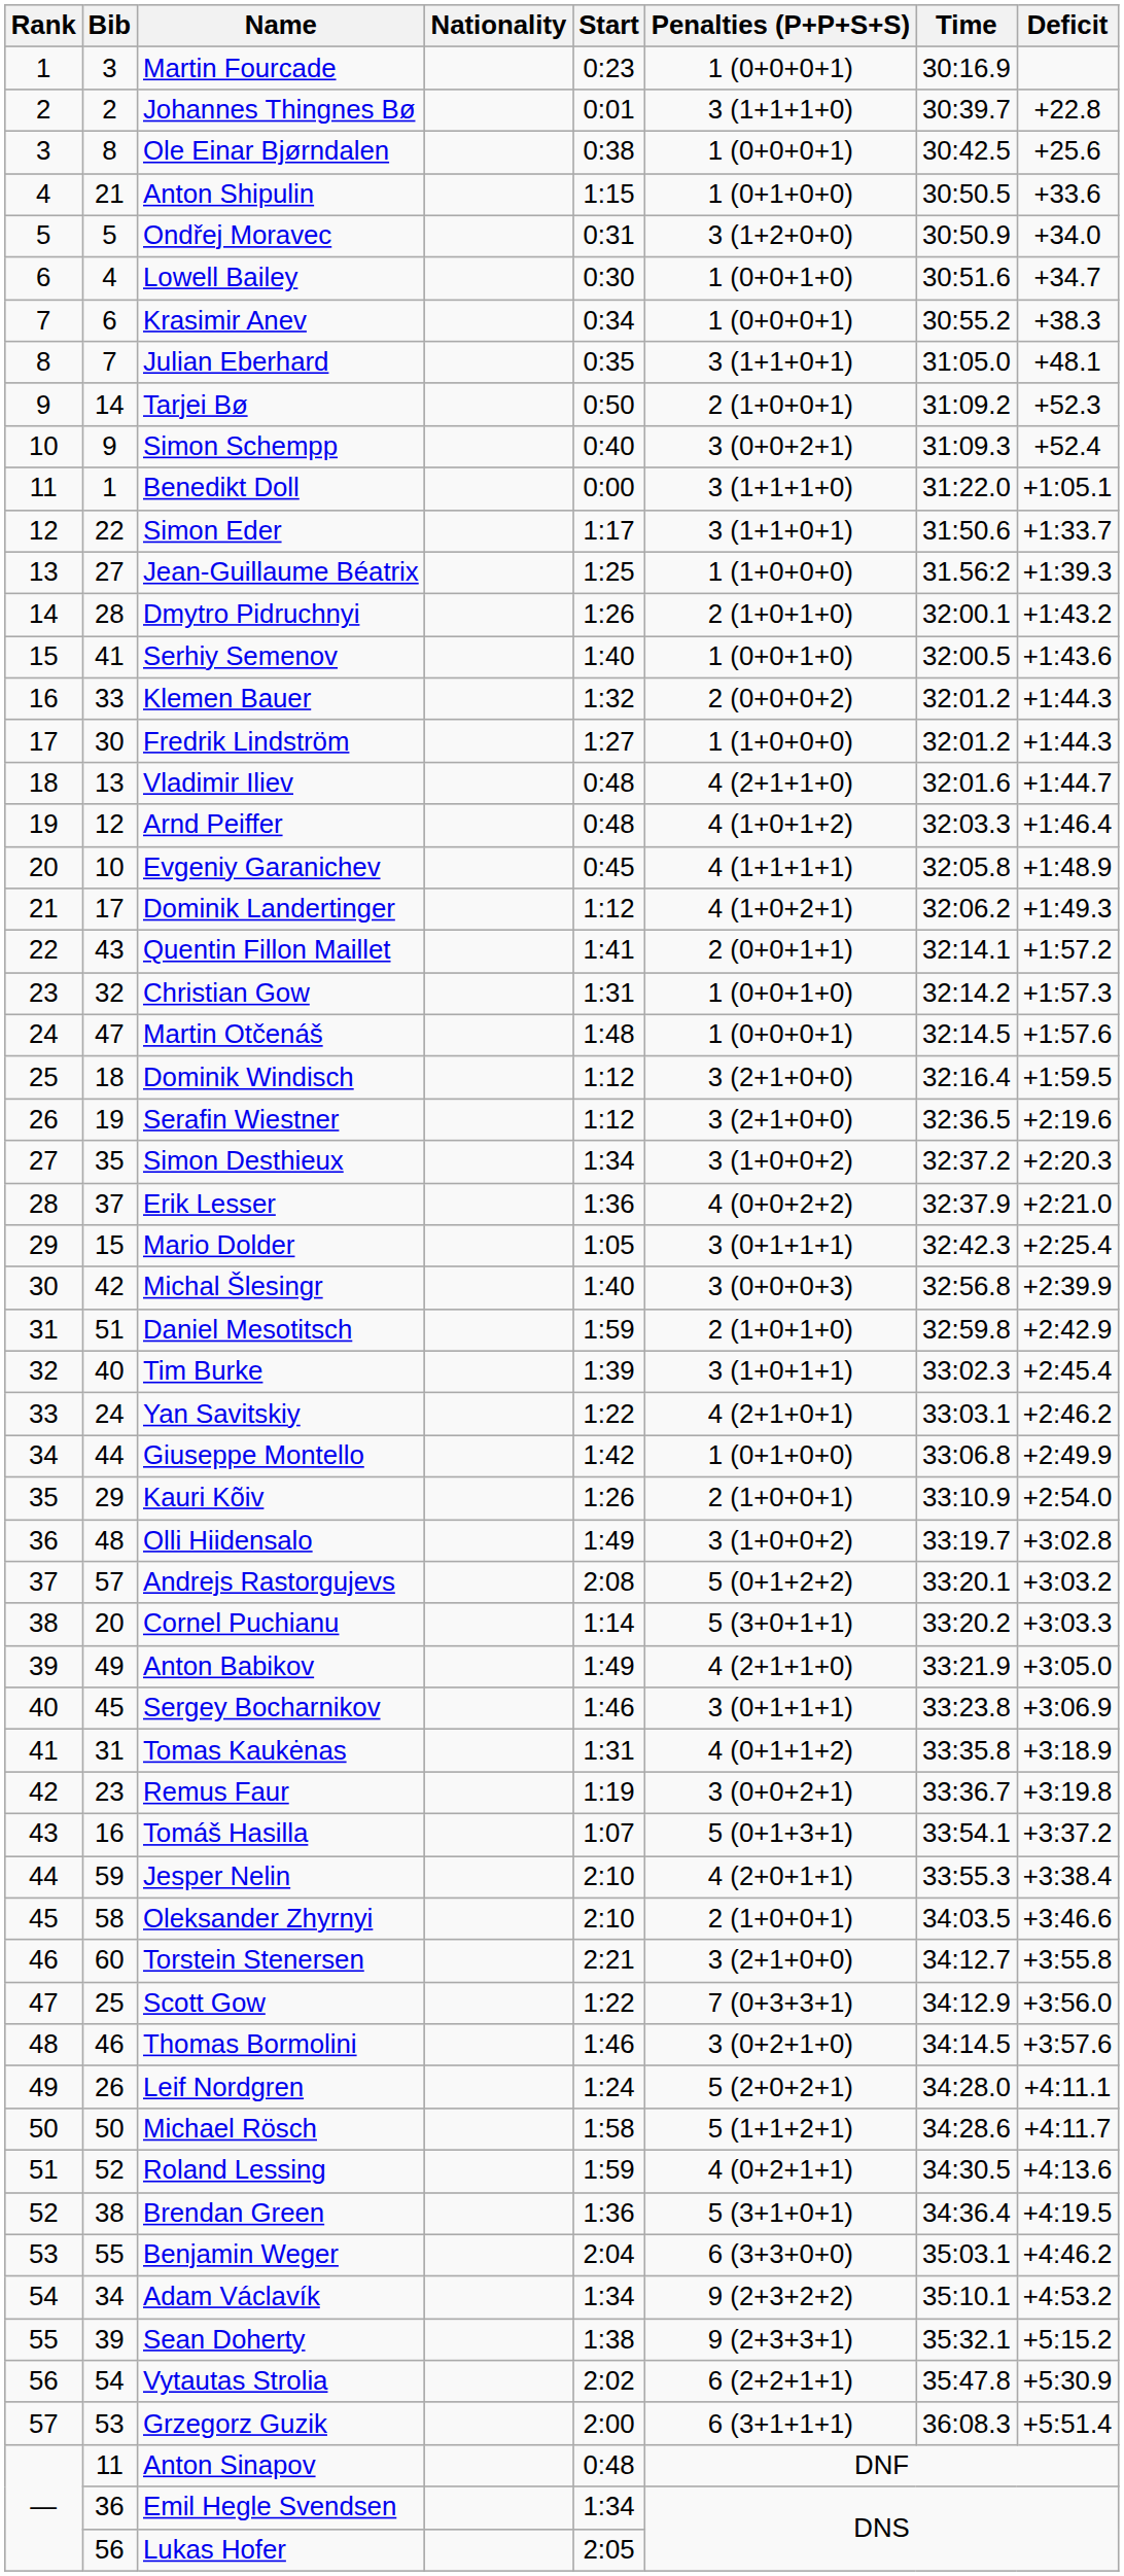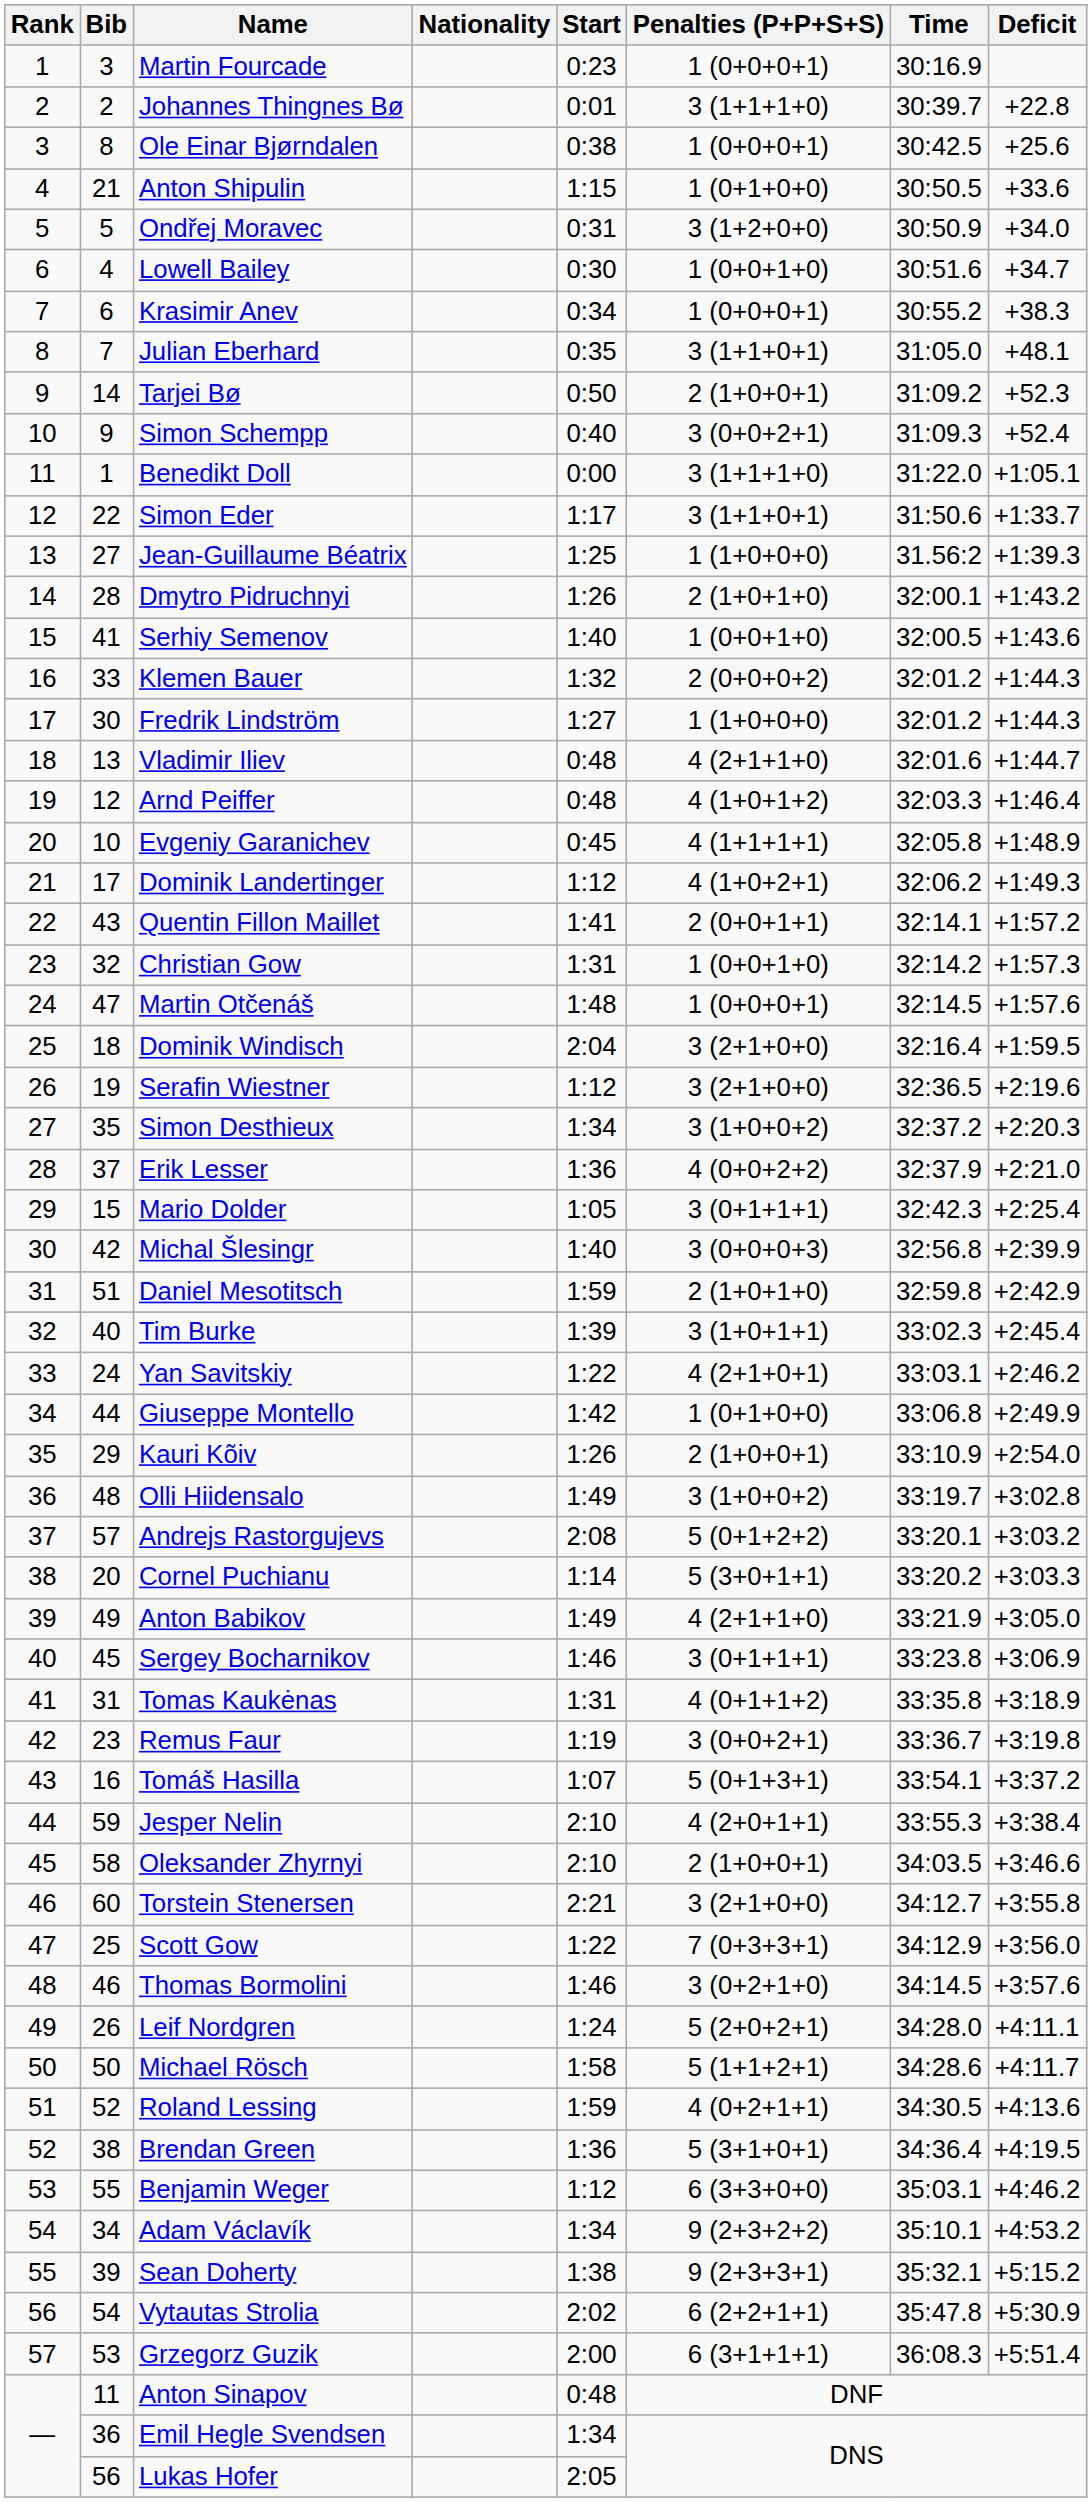 <table class="wikitable sortable" style="text-align:center">
 <tr>
 <th>Rank</th>
 <th>Bib</th>
 <th>Name</th>
 <th>Nationality</th>
 <th>Start</th>
 <th>Penalties (P+P+S+S)</th>
 <th>Time</th>
 <th>Deficit</th>
 </tr>
 <tr>
 <td>1</td>
 <td>3</td>
 <td align=left><a href='#'>Martin Fourcade</a></td>
 <td align=left></td>
 <td>0:23</td>
 <td>1 (0+0+0+1)</td>
 <td>30:16.9</td>
 <td></td>
 </tr>
 <tr>
 <td>2</td>
 <td>2</td>
 <td align=left><a href='#'>Johannes Thingnes Bø</a></td>
 <td align=left></td>
 <td>0:01</td>
 <td>3 (1+1+1+0)</td>
 <td>30:39.7</td>
 <td>+22.8</td>
 </tr>
 <tr>
 <td>3</td>
 <td>8</td>
 <td align=left><a href='#'>Ole Einar Bjørndalen</a></td>
 <td align=left></td>
 <td>0:38</td>
 <td>1 (0+0+0+1)</td>
 <td>30:42.5</td>
 <td>+25.6</td>
 </tr>
 <tr>
 <td>4</td>
 <td>21</td>
 <td align=left><a href='#'>Anton Shipulin</a></td>
 <td align=left></td>
 <td>1:15</td>
 <td>1 (0+1+0+0)</td>
 <td>30:50.5</td>
 <td>+33.6</td>
 </tr>
 <tr>
 <td>5</td>
 <td>5</td>
 <td align=left><a href='#'>Ondřej Moravec</a></td>
 <td align=left></td>
 <td>0:31</td>
 <td>3 (1+2+0+0)</td>
 <td>30:50.9</td>
 <td>+34.0</td>
 </tr>
 <tr>
 <td>6</td>
 <td>4</td>
 <td align=left><a href='#'>Lowell Bailey</a></td>
 <td align=left></td>
 <td>0:30</td>
 <td>1 (0+0+1+0)</td>
 <td>30:51.6</td>
 <td>+34.7</td>
 </tr>
 <tr>
 <td>7</td>
 <td>6</td>
 <td align=left><a href='#'>Krasimir Anev</a></td>
 <td align=left></td>
 <td>0:34</td>
 <td>1 (0+0+0+1)</td>
 <td>30:55.2</td>
 <td>+38.3</td>
 </tr>
 <tr>
 <td>8</td>
 <td>7</td>
 <td align=left><a href='#'>Julian Eberhard</a></td>
 <td align=left></td>
 <td>0:35</td>
 <td>3 (1+1+0+1)</td>
 <td>31:05.0</td>
 <td>+48.1</td>
 </tr>
 <tr>
 <td>9</td>
 <td>14</td>
 <td align=left><a href='#'>Tarjei Bø</a></td>
 <td align=left></td>
 <td>0:50</td>
 <td>2 (1+0+0+1)</td>
 <td>31:09.2</td>
 <td>+52.3</td>
 </tr>
 <tr>
 <td>10</td>
 <td>9</td>
 <td align=left><a href='#'>Simon Schempp</a></td>
 <td align=left></td>
 <td>0:40</td>
 <td>3 (0+0+2+1)</td>
 <td>31:09.3</td>
 <td>+52.4</td>
 </tr>
 <tr>
 <td>11</td>
 <td>1</td>
 <td align=left><a href='#'>Benedikt Doll</a></td>
 <td align=left></td>
 <td>0:00</td>
 <td>3 (1+1+1+0)</td>
 <td>31:22.0</td>
 <td>+1:05.1</td>
 </tr>
 <tr>
 <td>12</td>
 <td>22</td>
 <td align=left><a href='#'>Simon Eder</a></td>
 <td align=left></td>
 <td>1:17</td>
 <td>3 (1+1+0+1)</td>
 <td>31:50.6</td>
 <td>+1:33.7</td>
 </tr>
 <tr>
 <td>13</td>
 <td>27</td>
 <td align=left><a href='#'>Jean-Guillaume Béatrix</a></td>
 <td align=left></td>
 <td>1:25</td>
 <td>1 (1+0+0+0)</td>
 <td>31.56:2</td>
 <td>+1:39.3</td>
 </tr>
 <tr>
 <td>14</td>
 <td>28</td>
 <td align=left><a href='#'>Dmytro Pidruchnyi</a></td>
 <td align=left></td>
 <td>1:26</td>
 <td>2 (1+0+1+0)</td>
 <td>32:00.1</td>
 <td>+1:43.2</td>
 </tr>
 <tr>
 <td>15</td>
 <td>41</td>
 <td align=left><a href='#'>Serhiy Semenov</a></td>
 <td align=left></td>
 <td>1:40</td>
 <td>1 (0+0+1+0)</td>
 <td>32:00.5</td>
 <td>+1:43.6</td>
 </tr>
 <tr>
 <td>16</td>
 <td>33</td>
 <td align=left><a href='#'>Klemen Bauer</a></td>
 <td align=left></td>
 <td>1:32</td>
 <td>2 (0+0+0+2)</td>
 <td>32:01.2</td>
 <td>+1:44.3</td>
 </tr>
 <tr>
 <td>17</td>
 <td>30</td>
 <td align=left><a href='#'>Fredrik Lindström</a></td>
 <td align=left></td>
 <td>1:27</td>
 <td>1 (1+0+0+0)</td>
 <td>32:01.2</td>
 <td>+1:44.3</td>
 </tr>
 <tr>
 <td>18</td>
 <td>13</td>
 <td align=left><a href='#'>Vladimir Iliev</a></td>
 <td align=left></td>
 <td>0:48</td>
 <td>4 (2+1+1+0)</td>
 <td>32:01.6</td>
 <td>+1:44.7</td>
 </tr>
 <tr>
 <td>19</td>
 <td>12</td>
 <td align=left><a href='#'>Arnd Peiffer</a></td>
 <td align=left></td>
 <td>0:48</td>
 <td>4 (1+0+1+2)</td>
 <td>32:03.3</td>
 <td>+1:46.4</td>
 </tr>
 <tr>
 <td>20</td>
 <td>10</td>
 <td align=left><a href='#'>Evgeniy Garanichev</a></td>
 <td align=left></td>
 <td>0:45</td>
 <td>4 (1+1+1+1)</td>
 <td>32:05.8</td>
 <td>+1:48.9</td>
 </tr>
 <tr>
 <td>21</td>
 <td>17</td>
 <td align=left><a href='#'>Dominik Landertinger</a></td>
 <td align=left></td>
 <td>1:12</td>
 <td>4 (1+0+2+1)</td>
 <td>32:06.2</td>
 <td>+1:49.3</td>
 </tr>
 <tr>
 <td>22</td>
 <td>43</td>
 <td align=left><a href='#'>Quentin Fillon Maillet</a></td>
 <td align=left></td>
 <td>1:41</td>
 <td>2 (0+0+1+1)</td>
 <td>32:14.1</td>
 <td>+1:57.2</td>
 </tr>
 <tr>
 <td>23</td>
 <td>32</td>
 <td align=left><a href='#'>Christian Gow</a></td>
 <td align=left></td>
 <td>1:31</td>
 <td>1 (0+0+1+0)</td>
 <td>32:14.2</td>
 <td>+1:57.3</td>
 </tr>
 <tr>
 <td>24</td>
 <td>47</td>
 <td align=left><a href='#'>Martin Otčenáš</a></td>
 <td align=left></td>
 <td>1:48</td>
 <td>1 (0+0+0+1)</td>
 <td>32:14.5</td>
 <td>+1:57.6</td>
 </tr>
 <tr>
 <td>25</td>
 <td>18</td>
 <td align=left><a href='#'>Dominik Windisch</a></td>
 <td align=left></td>
-<td>1:12</td>
+<td>2:04</td>
 <td>3 (2+1+0+0)</td>
 <td>32:16.4</td>
 <td>+1:59.5</td>
 </tr>
 <tr>
 <td>26</td>
 <td>19</td>
 <td align=left><a href='#'>Serafin Wiestner</a></td>
 <td align=left></td>
 <td>1:12</td>
 <td>3 (2+1+0+0)</td>
 <td>32:36.5</td>
 <td>+2:19.6</td>
 </tr>
 <tr>
 <td>27</td>
 <td>35</td>
 <td align=left><a href='#'>Simon Desthieux</a></td>
 <td align=left></td>
 <td>1:34</td>
 <td>3 (1+0+0+2)</td>
 <td>32:37.2</td>
 <td>+2:20.3</td>
 </tr>
 <tr>
 <td>28</td>
 <td>37</td>
 <td align=left><a href='#'>Erik Lesser</a></td>
 <td align=left></td>
 <td>1:36</td>
 <td>4 (0+0+2+2)</td>
 <td>32:37.9</td>
 <td>+2:21.0</td>
 </tr>
 <tr>
 <td>29</td>
 <td>15</td>
 <td align=left><a href='#'>Mario Dolder</a></td>
 <td align=left></td>
 <td>1:05</td>
 <td>3 (0+1+1+1)</td>
 <td>32:42.3</td>
 <td>+2:25.4</td>
 </tr>
 <tr>
 <td>30</td>
 <td>42</td>
 <td align=left><a href='#'>Michal Šlesingr</a></td>
 <td align=left></td>
 <td>1:40</td>
 <td>3 (0+0+0+3)</td>
 <td>32:56.8</td>
 <td>+2:39.9</td>
 </tr>
 <tr>
 <td>31</td>
 <td>51</td>
 <td align=left><a href='#'>Daniel Mesotitsch</a></td>
 <td align=left></td>
 <td>1:59</td>
 <td>2 (1+0+1+0)</td>
 <td>32:59.8</td>
 <td>+2:42.9</td>
 </tr>
 <tr>
 <td>32</td>
 <td>40</td>
 <td align=left><a href='#'>Tim Burke</a></td>
 <td align=left></td>
 <td>1:39</td>
 <td>3 (1+0+1+1)</td>
 <td>33:02.3</td>
 <td>+2:45.4</td>
 </tr>
 <tr>
 <td>33</td>
 <td>24</td>
 <td align=left><a href='#'>Yan Savitskiy</a></td>
 <td align=left></td>
 <td>1:22</td>
 <td>4 (2+1+0+1)</td>
 <td>33:03.1</td>
 <td>+2:46.2</td>
 </tr>
 <tr>
 <td>34</td>
 <td>44</td>
 <td align=left><a href='#'>Giuseppe Montello</a></td>
 <td align=left></td>
 <td>1:42</td>
 <td>1 (0+1+0+0)</td>
 <td>33:06.8</td>
 <td>+2:49.9</td>
 </tr>
 <tr>
 <td>35</td>
 <td>29</td>
 <td align=left><a href='#'>Kauri Kõiv</a></td>
 <td align=left></td>
 <td>1:26</td>
 <td>2 (1+0+0+1)</td>
 <td>33:10.9</td>
 <td>+2:54.0</td>
 </tr>
 <tr>
 <td>36</td>
 <td>48</td>
 <td align=left><a href='#'>Olli Hiidensalo</a></td>
 <td align=left></td>
 <td>1:49</td>
 <td>3 (1+0+0+2)</td>
 <td>33:19.7</td>
 <td>+3:02.8</td>
 </tr>
 <tr>
 <td>37</td>
 <td>57</td>
 <td align=left><a href='#'>Andrejs Rastorgujevs</a></td>
 <td align=left></td>
 <td>2:08</td>
 <td>5 (0+1+2+2)</td>
 <td>33:20.1</td>
 <td>+3:03.2</td>
 </tr>
 <tr>
 <td>38</td>
 <td>20</td>
 <td align=left><a href='#'>Cornel Puchianu</a></td>
 <td align=left></td>
 <td>1:14</td>
 <td>5 (3+0+1+1)</td>
 <td>33:20.2</td>
 <td>+3:03.3</td>
 </tr>
 <tr>
 <td>39</td>
 <td>49</td>
 <td align=left><a href='#'>Anton Babikov</a></td>
 <td align=left></td>
 <td>1:49</td>
 <td>4 (2+1+1+0)</td>
 <td>33:21.9</td>
 <td>+3:05.0</td>
 </tr>
 <tr>
 <td>40</td>
 <td>45</td>
 <td align=left><a href='#'>Sergey Bocharnikov</a></td>
 <td align=left></td>
 <td>1:46</td>
 <td>3 (0+1+1+1)</td>
 <td>33:23.8</td>
 <td>+3:06.9</td>
 </tr>
 <tr>
 <td>41</td>
 <td>31</td>
 <td align=left><a href='#'>Tomas Kaukėnas</a></td>
 <td align=left></td>
 <td>1:31</td>
 <td>4 (0+1+1+2)</td>
 <td>33:35.8</td>
 <td>+3:18.9</td>
 </tr>
 <tr>
 <td>42</td>
 <td>23</td>
 <td align=left><a href='#'>Remus Faur</a></td>
 <td align=left></td>
 <td>1:19</td>
 <td>3 (0+0+2+1)</td>
 <td>33:36.7</td>
 <td>+3:19.8</td>
 </tr>
 <tr>
 <td>43</td>
 <td>16</td>
 <td align=left><a href='#'>Tomáš Hasilla</a></td>
 <td align=left></td>
 <td>1:07</td>
 <td>5 (0+1+3+1)</td>
 <td>33:54.1</td>
 <td>+3:37.2</td>
 </tr>
 <tr>
 <td>44</td>
 <td>59</td>
 <td align=left><a href='#'>Jesper Nelin</a></td>
 <td align=left></td>
 <td>2:10</td>
 <td>4 (2+0+1+1)</td>
 <td>33:55.3</td>
 <td>+3:38.4</td>
 </tr>
 <tr>
 <td>45</td>
 <td>58</td>
 <td align=left><a href='#'>Oleksander Zhyrnyi</a></td>
 <td align=left></td>
 <td>2:10</td>
 <td>2 (1+0+0+1)</td>
 <td>34:03.5</td>
 <td>+3:46.6</td>
 </tr>
 <tr>
 <td>46</td>
 <td>60</td>
 <td align=left><a href='#'>Torstein Stenersen</a></td>
 <td align=left></td>
 <td>2:21</td>
 <td>3 (2+1+0+0)</td>
 <td>34:12.7</td>
 <td>+3:55.8</td>
 </tr>
 <tr>
 <td>47</td>
 <td>25</td>
 <td align=left><a href='#'>Scott Gow</a></td>
 <td align=left></td>
 <td>1:22</td>
 <td>7 (0+3+3+1)</td>
 <td>34:12.9</td>
 <td>+3:56.0</td>
 </tr>
 <tr>
 <td>48</td>
 <td>46</td>
 <td align=left><a href='#'>Thomas Bormolini</a></td>
 <td align=left></td>
 <td>1:46</td>
 <td>3 (0+2+1+0)</td>
 <td>34:14.5</td>
 <td>+3:57.6</td>
 </tr>
 <tr>
 <td>49</td>
 <td>26</td>
 <td align=left><a href='#'>Leif Nordgren</a></td>
 <td align=left></td>
 <td>1:24</td>
 <td>5 (2+0+2+1)</td>
 <td>34:28.0</td>
 <td>+4:11.1</td>
 </tr>
 <tr>
 <td>50</td>
 <td>50</td>
 <td align=left><a href='#'>Michael Rösch</a></td>
 <td align=left></td>
 <td>1:58</td>
 <td>5 (1+1+2+1)</td>
 <td>34:28.6</td>
 <td>+4:11.7</td>
 </tr>
 <tr>
 <td>51</td>
 <td>52</td>
 <td align=left><a href='#'>Roland Lessing</a></td>
 <td align=left></td>
 <td>1:59</td>
 <td>4 (0+2+1+1)</td>
 <td>34:30.5</td>
 <td>+4:13.6</td>
 </tr>
 <tr>
 <td>52</td>
 <td>38</td>
 <td align=left><a href='#'>Brendan Green</a></td>
 <td align=left></td>
 <td>1:36</td>
 <td>5 (3+1+0+1)</td>
 <td>34:36.4</td>
 <td>+4:19.5</td>
 </tr>
 <tr>
 <td>53</td>
 <td>55</td>
 <td align=left><a href='#'>Benjamin Weger</a></td>
 <td align=left></td>
-<td>2:04</td>
+<td>1:12</td>
 <td>6 (3+3+0+0)</td>
 <td>35:03.1</td>
 <td>+4:46.2</td>
 </tr>
 <tr>
 <td>54</td>
 <td>34</td>
 <td align=left><a href='#'>Adam Václavík</a></td>
 <td align=left></td>
 <td>1:34</td>
 <td>9 (2+3+2+2)</td>
 <td>35:10.1</td>
 <td>+4:53.2</td>
 </tr>
 <tr>
 <td>55</td>
 <td>39</td>
 <td align=left><a href='#'>Sean Doherty</a></td>
 <td align=left></td>
 <td>1:38</td>
 <td>9 (2+3+3+1)</td>
 <td>35:32.1</td>
 <td>+5:15.2</td>
 </tr>
 <tr>
 <td>56</td>
 <td>54</td>
 <td align=left><a href='#'>Vytautas Strolia</a></td>
 <td align=left></td>
 <td>2:02</td>
 <td>6 (2+2+1+1)</td>
 <td>35:47.8</td>
 <td>+5:30.9</td>
 </tr>
 <tr>
 <td>57</td>
 <td>53</td>
 <td align=left><a href='#'>Grzegorz Guzik</a></td>
 <td align=left></td>
 <td>2:00</td>
 <td>6 (3+1+1+1)</td>
 <td>36:08.3</td>
 <td>+5:51.4</td>
 </tr>
 <tr>
 <td rowspan=3>—</td>
 <td>11</td>
 <td align=left><a href='#'>Anton Sinapov</a></td>
 <td align=left></td>
 <td>0:48</td>
 <td colspan=3>DNF</td>
 </tr>
 <tr>
 <td>36</td>
 <td align=left><a href='#'>Emil Hegle Svendsen</a></td>
 <td align=left></td>
 <td>1:34</td>
 <td rowspan=2 colspan=3>DNS</td>
 </tr>
 <tr>
 <td>56</td>
 <td align=left><a href='#'>Lukas Hofer</a></td>
 <td align=left></td>
 <td>2:05</td>
 </tr>
 </table>
